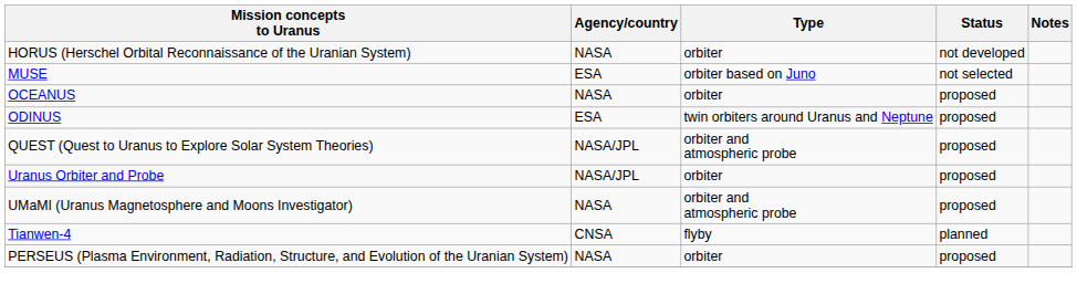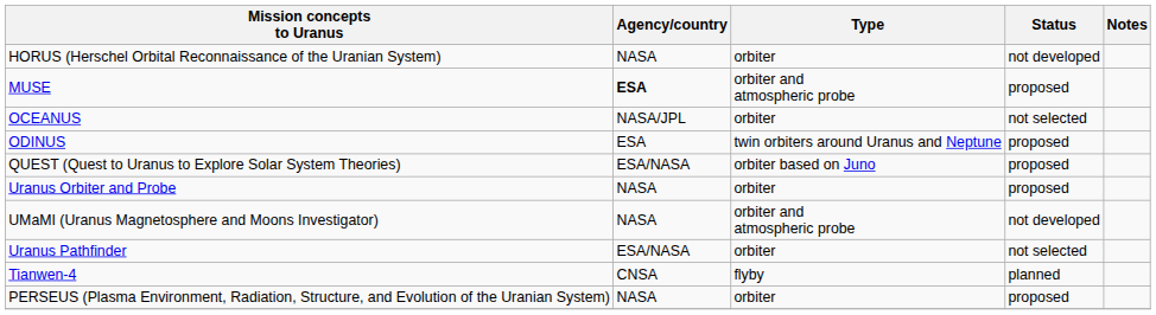 <table class="wikitable">
 <tr>
 <th>Mission concepts<br> to Uranus</th>
 <th>Agency/country</th>
 <th>Type</th>
 <th>Status</th>
 <th>Notes</th>
 </tr>
 <tr>
 <td>HORUS (Herschel Orbital Reconnaissance of the Uranian System)</td>
 <td>NASA</td>
 <td>orbiter</td>
 <td>not developed</td>
 <td></td>
 </tr>
 <tr>
 <td><a href='#'>MUSE</a></td>
-<td>ESA</td>
-<td>orbiter based on <a href='#'>Juno</a></td>
-<td>not selected</td>
+<td><strong>ESA</strong></td>
+<td>orbiter and <br> atmospheric probe</td>
+<td>proposed</td>
 <td></td>
 </tr>
 <tr>
 <td><a href='#'>OCEANUS</a></td>
-<td>NASA</td>
+<td>NASA/JPL</td>
 <td>orbiter</td>
-<td>proposed</td>
+<td>not selected</td>
 <td></td>
 </tr>
 <tr>
 <td><a href='#'>ODINUS</a></td>
 <td>ESA</td>
 <td>twin orbiters around Uranus and <a href='#'>Neptune</a></td>
 <td>proposed</td>
 <td></td>
 </tr>
 <tr>
 <td>QUEST (Quest to Uranus to Explore Solar System Theories)</td>
-<td>NASA/JPL</td>
-<td>orbiter and <br> atmospheric probe</td>
+<td>ESA/NASA</td>
+<td>orbiter based on <a href='#'>Juno</a></td>
 <td>proposed</td>
 <td></td>
 </tr>
 <tr>
 <td><a href='#'>Uranus Orbiter and Probe</a></td>
-<td>NASA/JPL</td>
+<td>NASA</td>
 <td>orbiter</td>
 <td>proposed</td>
 <td></td>
 </tr>
 <tr>
 <td>UMaMI (Uranus Magnetosphere and Moons Investigator)</td>
 <td>NASA</td>
 <td>orbiter and <br> atmospheric probe</td>
-<td>proposed</td>
+<td>not developed</td>
+<td></td>
+</tr>
+<tr>
+<td><a href='#'>Uranus Pathfinder</a></td>
+<td>ESA/NASA</td>
+<td>orbiter</td>
+<td>not selected</td>
 <td></td>
 </tr>
 <tr>
 <td><a href='#'>Tianwen-4</a></td>
 <td>CNSA</td>
 <td>flyby</td>
 <td>planned</td>
 <td></td>
 </tr>
 <tr>
 <td>PERSEUS (Plasma Environment, Radiation, Structure, and Evolution of the Uranian System)</td>
 <td>NASA</td>
 <td>orbiter</td>
 <td>proposed</td>
 <td></td>
 </tr>
 <tr>
 </tr>
 </table>
